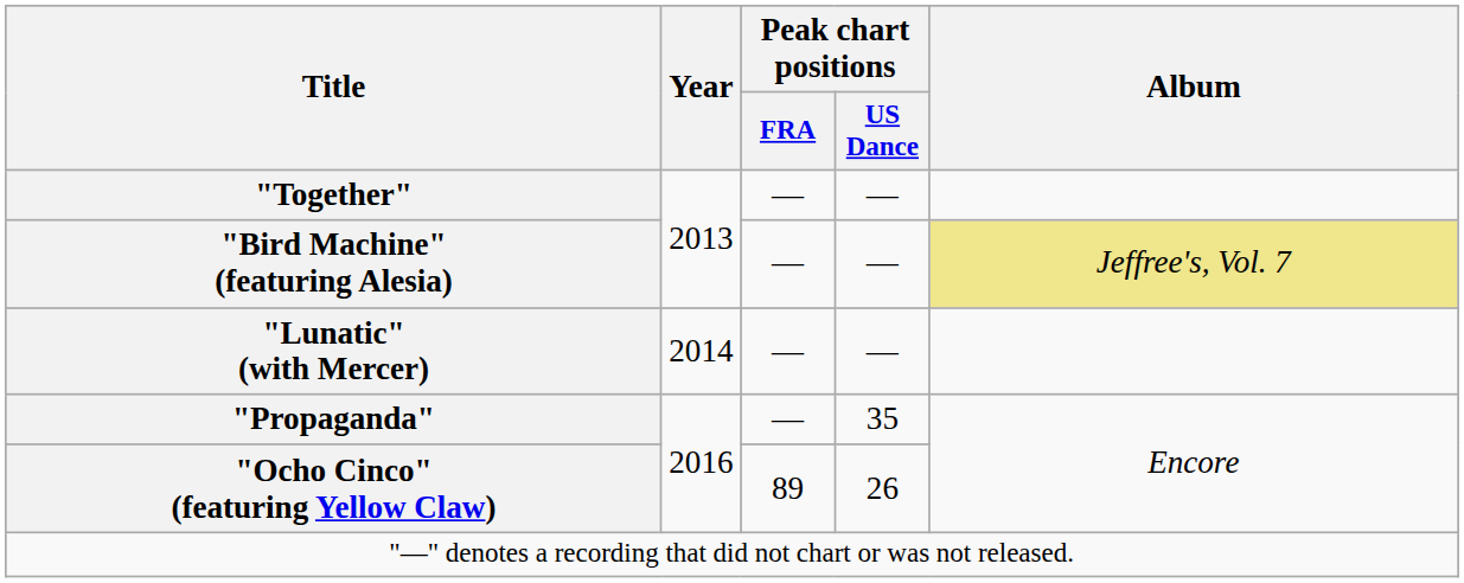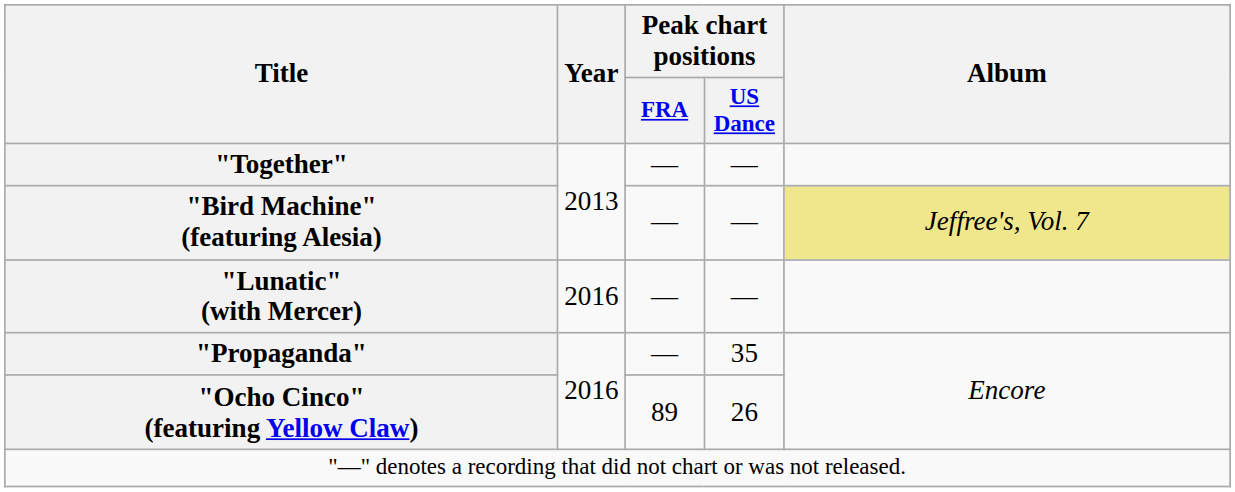 <table class="wikitable plainrowheaders" style="text-align:center;">
 <tr>
 <th scope="col" rowspan="2" style="width:20em;">Title</th>
 <th scope="col" rowspan="2" style="width:1em;">Year</th>
 <th scope="col" colspan="2">Peak chart positions</th>
 <th scope="col" rowspan="2" style="width:16em;">Album</th>
 </tr>
 <tr>
 <th scope="col" style="width:3em;font-size:85%;"><a href='#'>FRA</a><br></th>
 <th scope="col" style="width:3em;font-size:85%;"><a href='#'>US<br>Dance</a><br></th>
 </tr>
 <tr>
 <th scope="row">"Together"</th>
 <td rowspan="2">2013</td>
 <td>—</td>
 <td>—</td>
 <td></td>
 </tr>
 <tr>
 <th scope="row">"Bird Machine"<br><span>(featuring Alesia)</span></th>
 <td>—</td>
 <td>—</td>
 <td style="background: khaki;"><em>Jeffree's, Vol. 7</em></td>
 </tr>
 <tr>
 <th scope="row">"Lunatic"<br><span>(with Mercer)</span></th>
-<td>2014</td>
+<td>2016</td>
 <td>—</td>
 <td>—</td>
 <td></td>
 </tr>
 <tr>
 <th scope="row">"Propaganda"</th>
 <td rowspan="2">2016</td>
 <td>—</td>
 <td>35</td>
 <td rowspan="2"><em>Encore</em></td>
 </tr>
 <tr>
 <th scope="row">"Ocho Cinco"<br><span>(featuring <a href='#'>Yellow Claw</a>)</span></th>
 <td>89</td>
 <td>26</td>
 </tr>
 <tr>
 <td colspan="5" style="font-size:85%">"—" denotes a recording that did not chart or was not released.</td>
 </tr>
 </table>
